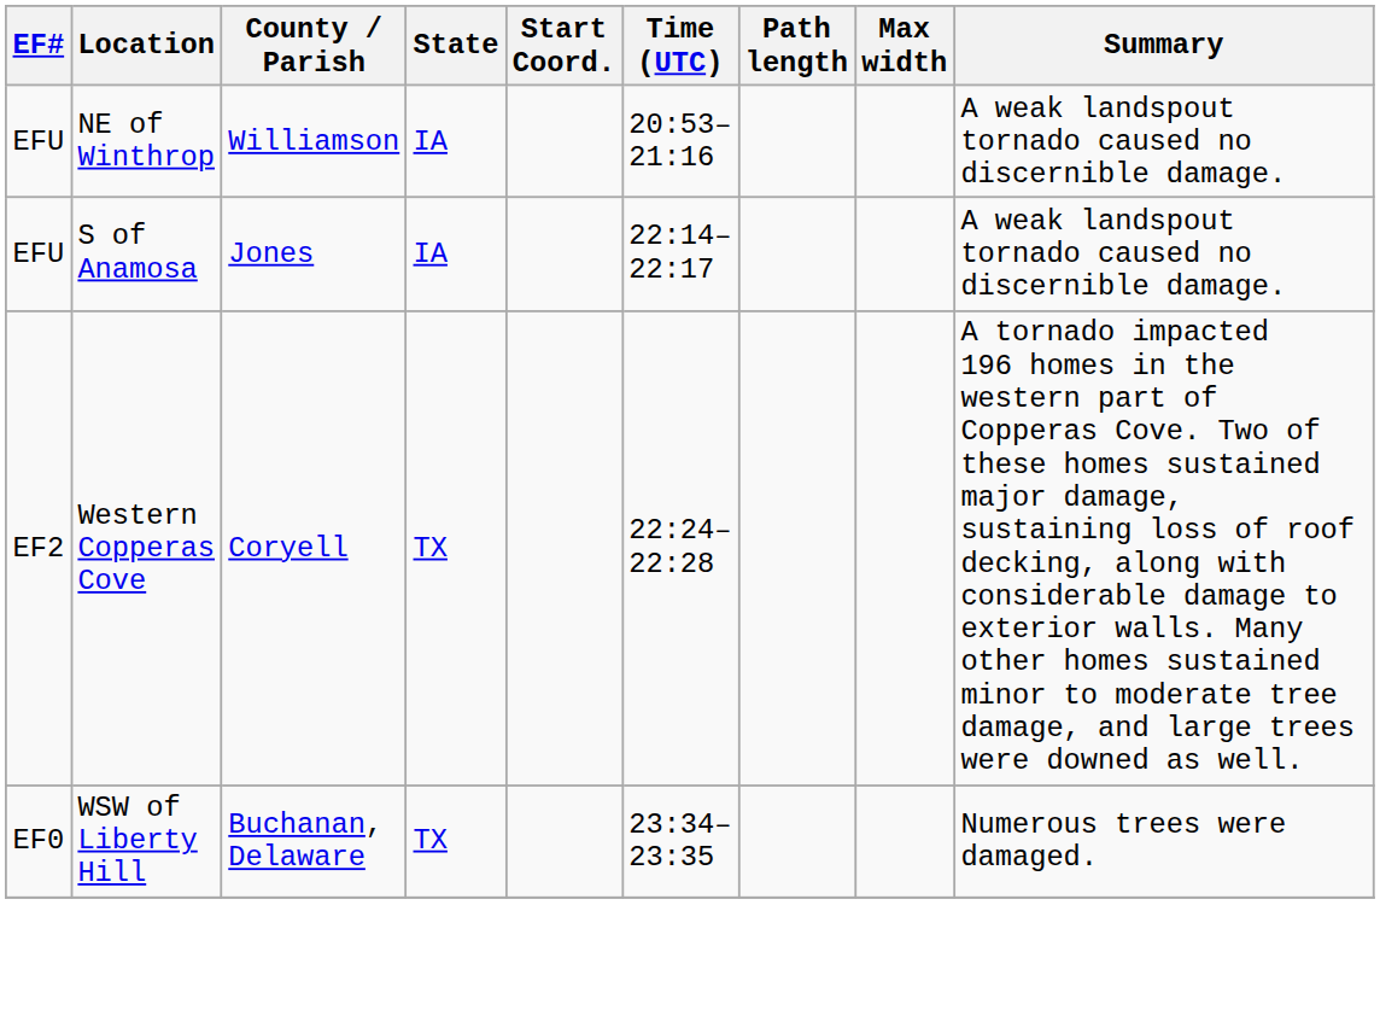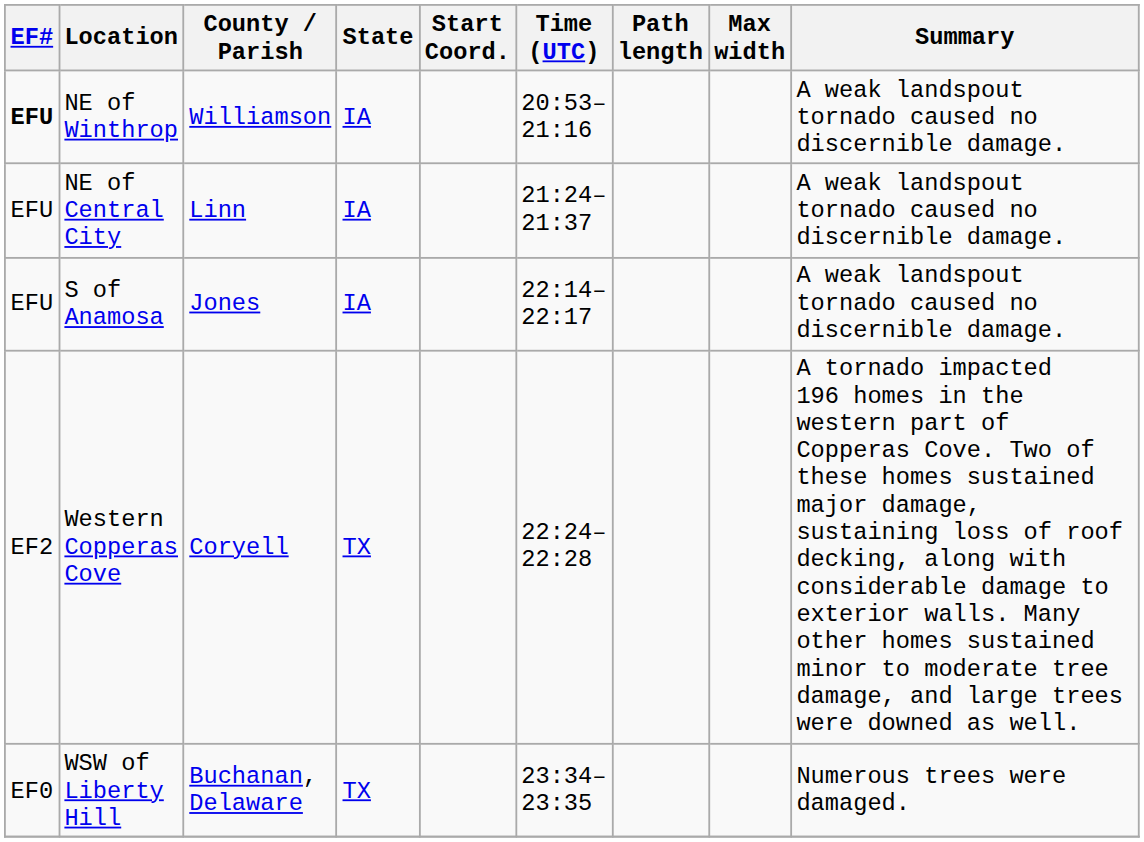 <table class="wikitable sortable" style="width:100%;">
 <tr>
 <th scope="col" style="width:3%; text-align:center;"><a href='#'>EF#</a></th>
 <th scope="col" style="width:7%; text-align:center;" class="unsortable">Location</th>
 <th scope="col" style="width:6%; text-align:center;" class="unsortable">County / Parish</th>
 <th scope="col" style="width:5%; text-align:center;">State</th>
 <th scope="col" style="width:6%; text-align:center;">Start Coord.</th>
 <th scope="col" style="width:6%; text-align:center;">Time (<a href='#'>UTC</a>)</th>
 <th scope="col" style="width:6%; text-align:center;">Path length</th>
 <th scope="col" style="width:6%; text-align:center;">Max width</th>
 <th scope="col" class="unsortable" style="width:48%; text-align:center;">Summary</th>
 </tr>
 <tr>
-<td bgcolor=>EFU</td>
+<td bgcolor=><strong>EFU</strong></td>
 <td>NE of <a href='#'>Winthrop</a></td>
 <td><a href='#'>Williamson</a></td>
 <td><a href='#'>IA</a></td>
 <td></td>
 <td>20:53–21:16</td>
+<td></td>
+<td></td>
+<td>A weak landspout tornado caused no discernible damage.</td>
+</tr>
+<tr>
+<td bgcolor=>EFU</td>
+<td>NE of <a href='#'>Central City</a></td>
+<td><a href='#'>Linn</a></td>
+<td><a href='#'>IA</a></td>
+<td></td>
+<td>21:24–21:37</td>
 <td></td>
 <td></td>
 <td>A weak landspout tornado caused no discernible damage.</td>
 </tr>
 <tr>
 <td bgcolor=>EFU</td>
 <td>S of <a href='#'>Anamosa</a></td>
 <td><a href='#'>Jones</a></td>
 <td><a href='#'>IA</a></td>
 <td></td>
 <td>22:14–22:17</td>
 <td></td>
 <td></td>
 <td>A weak landspout tornado caused no discernible damage.</td>
 </tr>
 <tr>
 <td bgcolor=>EF2</td>
 <td>Western <a href='#'>Copperas Cove</a></td>
 <td><a href='#'>Coryell</a></td>
 <td><a href='#'>TX</a></td>
 <td></td>
 <td>22:24–22:28</td>
 <td></td>
 <td></td>
 <td>A tornado impacted 196 homes in the western part of Copperas Cove. Two of these homes sustained major damage, sustaining loss of roof decking, along with considerable damage to exterior walls. Many other homes sustained minor to moderate tree damage, and large trees were downed as well.</td>
 </tr>
 <tr>
 <td bgcolor=>EF0</td>
 <td>WSW of <a href='#'>Liberty Hill</a></td>
 <td><a href='#'>Buchanan</a>, <a href='#'>Delaware</a></td>
 <td><a href='#'>TX</a></td>
 <td></td>
 <td>23:34–23:35</td>
 <td></td>
 <td></td>
 <td>Numerous trees were damaged.</td>
 </tr>
 <tr>
 </tr>
 </table>
